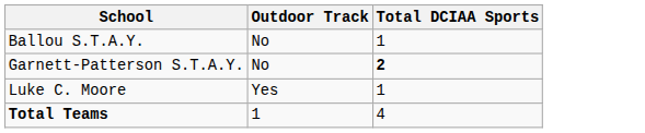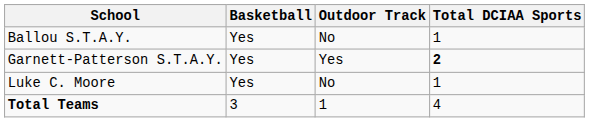 <table class="wikitable sortable">
 <tr>
 <th>School</th>
+<th>Basketball</th>
 <th>Outdoor Track</th>
 <th>Total DCIAA Sports</th>
 </tr>
 <tr>
 <td>Ballou S.T.A.Y.</td>
+<td>Yes</td>
 <td>No</td>
 <td>1</td>
 </tr>
 <tr>
 <td>Garnett-Patterson S.T.A.Y.</td>
-<td>No</td>
+<td>Yes</td>
+<td>Yes</td>
 <td><strong>2</strong></td>
 </tr>
 <tr>
 <td>Luke C. Moore</td>
 <td>Yes</td>
+<td>No</td>
 <td>1</td>
 </tr>
 <tr>
 <td><strong>Total Teams</strong></td>
+<td>3</td>
 <td>1</td>
 <td>4</td>
 </tr>
 </table>
